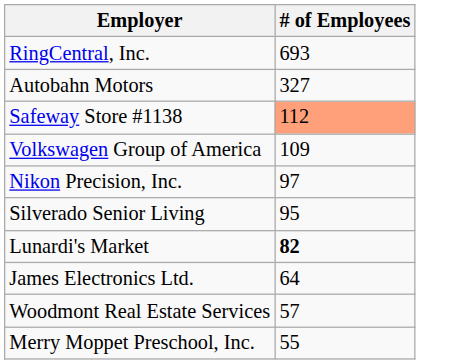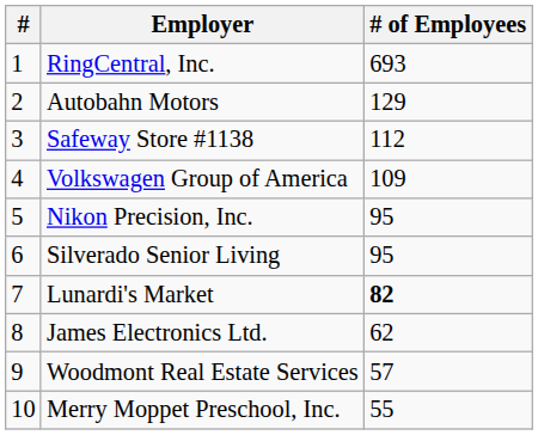 <table class="wikitable sortable">
 <tr>
+<th>#</th>
 <th>Employer</th>
 <th># of Employees</th>
 </tr>
 <tr>
+<td>1</td>
 <td><a href='#'>RingCentral</a>, Inc.</td>
 <td>693</td>
 </tr>
 <tr>
+<td>2</td>
 <td>Autobahn Motors</td>
-<td>327</td>
+<td>129</td>
 </tr>
 <tr>
+<td>3</td>
 <td><a href='#'>Safeway</a> Store #1138</td>
-<td style="background: lightsalmon;">112</td>
+<td>112</td>
 </tr>
 <tr>
+<td>4</td>
 <td><a href='#'>Volkswagen</a> Group of America</td>
 <td>109</td>
 </tr>
 <tr>
+<td>5</td>
 <td><a href='#'>Nikon</a> Precision, Inc.</td>
-<td>97</td>
+<td>95</td>
 </tr>
 <tr>
+<td>6</td>
 <td>Silverado Senior Living</td>
 <td>95</td>
 </tr>
 <tr>
+<td>7</td>
 <td>Lunardi's Market</td>
 <td><strong>82</strong></td>
 </tr>
 <tr>
+<td>8</td>
 <td>James Electronics Ltd.</td>
-<td>64</td>
+<td>62</td>
 </tr>
 <tr>
+<td>9</td>
 <td>Woodmont Real Estate Services</td>
 <td>57</td>
 </tr>
 <tr>
+<td>10</td>
 <td>Merry Moppet Preschool, Inc.</td>
 <td>55</td>
 </tr>
 </table>
